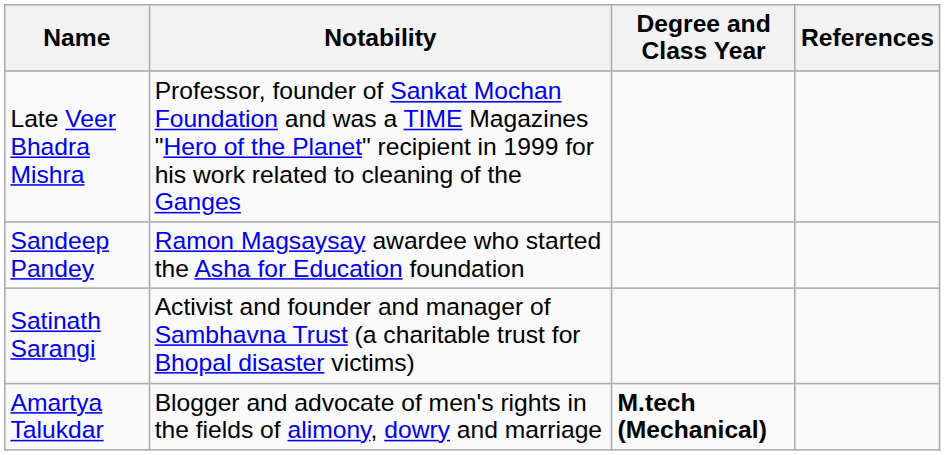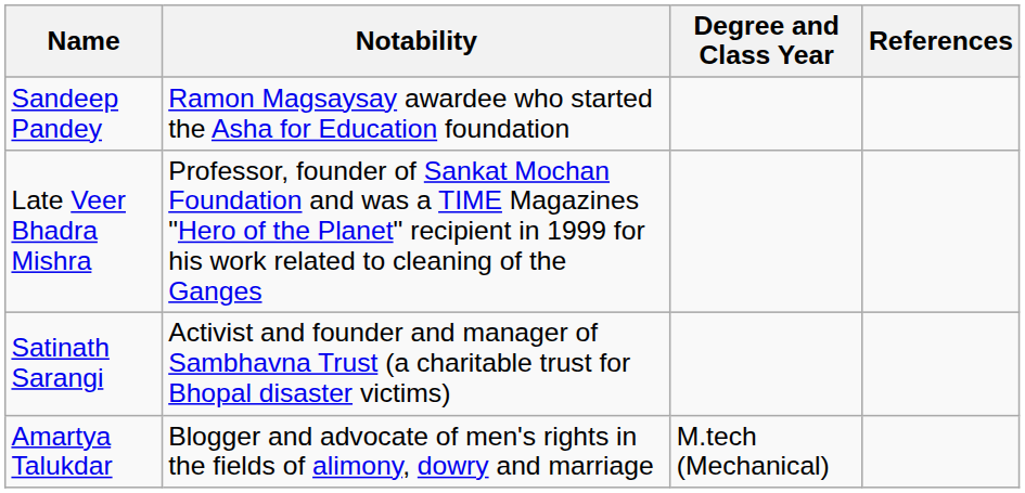 <table class="wikitable">
 <tr>
 <th>Name</th>
 <th>Notability</th>
 <th>Degree and Class Year</th>
 <th>References</th>
 </tr>
 <tr>
-<td>Late <a href='#'>Veer Bhadra Mishra</a></td>
-<td>Professor, founder of <a href='#'>Sankat Mochan Foundation</a> and was a <a href='#'>TIME</a> Magazines "<a href='#'>Hero of the Planet</a>" recipient in 1999 for his work related to cleaning of the <a href='#'>Ganges</a></td>
+<td><a href='#'>Sandeep Pandey</a></td>
+<td><a href='#'>Ramon Magsaysay</a> awardee who started the <a href='#'>Asha for Education</a> foundation</td>
 <td></td>
 <td></td>
 </tr>
 <tr>
-<td><a href='#'>Sandeep Pandey</a></td>
-<td><a href='#'>Ramon Magsaysay</a> awardee who started the <a href='#'>Asha for Education</a> foundation</td>
+<td>Late <a href='#'>Veer Bhadra Mishra</a></td>
+<td>Professor, founder of <a href='#'>Sankat Mochan Foundation</a> and was a <a href='#'>TIME</a> Magazines "<a href='#'>Hero of the Planet</a>" recipient in 1999 for his work related to cleaning of the <a href='#'>Ganges</a></td>
 <td></td>
 <td></td>
 </tr>
 <tr>
 <td><a href='#'>Satinath Sarangi</a></td>
 <td>Activist and founder and manager of <a href='#'>Sambhavna Trust</a> (a charitable trust for <a href='#'>Bhopal disaster</a> victims)</td>
 <td></td>
 <td></td>
 </tr>
 <tr>
 <td><a href='#'>Amartya Talukdar</a></td>
 <td>Blogger and advocate of men's rights in the fields of <a href='#'>alimony</a>, <a href='#'>dowry</a> and marriage</td>
-<td><strong>M.tech (Mechanical)</strong></td>
+<td>M.tech (Mechanical)</td>
 <td></td>
 </tr>
 </table>
